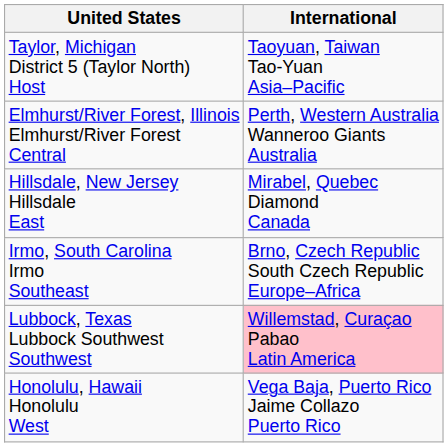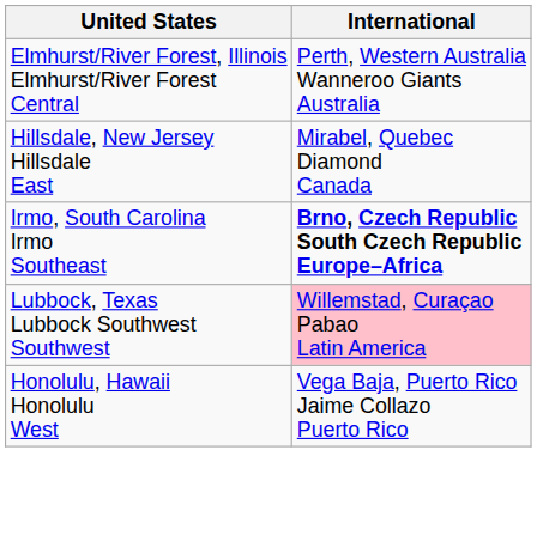 <table class="wikitable">
 <tr>
 <th>United States</th>
 <th>International</th>
-</tr>
-<tr>
-<td> <a href='#'>Taylor</a>, <a href='#'>Michigan</a><br>District 5 (Taylor North) <br><a href='#'>Host</a></td>
-<td> <a href='#'>Taoyuan</a>, <a href='#'>Taiwan</a><br> Tao-Yuan <br><a href='#'>Asia–Pacific</a></td>
 </tr>
 <tr>
 <td> <a href='#'>Elmhurst/River Forest</a>, <a href='#'>Illinois</a><br>Elmhurst/River Forest<br><a href='#'>Central</a></td>
 <td>  <a href='#'>Perth</a>, <a href='#'>Western Australia</a><br>Wanneroo Giants<br><a href='#'>Australia</a></td>
 </tr>
 <tr>
 <td> <a href='#'>Hillsdale</a>, <a href='#'>New Jersey</a><br>Hillsdale<br><a href='#'>East</a></td>
 <td> <a href='#'>Mirabel</a>, <a href='#'>Quebec</a><br> Diamond<br><a href='#'>Canada</a></td>
 </tr>
 <tr>
 <td> <a href='#'>Irmo</a>, <a href='#'>South Carolina</a><br>Irmo<br><a href='#'>Southeast</a></td>
-<td> <a href='#'>Brno</a>, <a href='#'>Czech Republic</a><br>South Czech Republic<br><a href='#'>Europe–Africa</a></td>
+<td><strong> <a href='#'>Brno</a>, <a href='#'>Czech Republic</a><br>South Czech Republic<br><a href='#'>Europe–Africa</a></strong></td>
 </tr>
 <tr>
 <td> <a href='#'>Lubbock</a>, <a href='#'>Texas</a><br>Lubbock Southwest<br><a href='#'>Southwest</a></td>
 <td style="background: pink;"> <a href='#'>Willemstad</a>, <a href='#'>Curaçao</a><br>Pabao<br><a href='#'>Latin America</a></td>
 </tr>
 <tr>
 <td> <a href='#'>Honolulu</a>, <a href='#'>Hawaii</a><br>Honolulu<br><a href='#'>West</a></td>
 <td> <a href='#'>Vega Baja</a>, <a href='#'>Puerto Rico</a><br> Jaime Collazo <br><a href='#'>Puerto Rico</a></td>
 </tr>
 </table>
